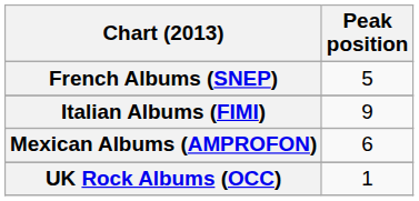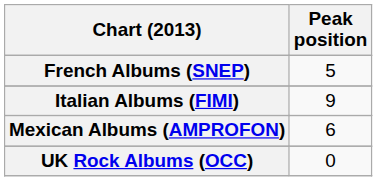 <table class="wikitable sortable plainrowheaders" style="text-align:center;">
 <tr>
 <th>Chart (2013)</th>
 <th>Peak<br>position</th>
 </tr>
 <tr>
 </tr>
 <tr>
 </tr>
 <tr>
 </tr>
 <tr>
 </tr>
 <tr>
 </tr>
 <tr>
 </tr>
 <tr>
 <th scope="row">French Albums (<a href='#'>SNEP</a>)</th>
 <td>5</td>
 </tr>
 <tr>
 </tr>
 <tr>
 </tr>
 <tr>
 </tr>
 <tr>
 <th scope="row">Italian Albums (<a href='#'>FIMI</a>)</th>
 <td>9</td>
 </tr>
 <tr>
 </tr>
 <tr>
 </tr>
 <tr>
 <th scope="row">Mexican Albums (<a href='#'>AMPROFON</a>)</th>
 <td style="text-align:center;">6</td>
 </tr>
 <tr>
 </tr>
 <tr>
 </tr>
 <tr>
 </tr>
 <tr>
 </tr>
 <tr>
 </tr>
 <tr>
 <th scope="row">UK <a href='#'>Rock Albums</a> (<a href='#'>OCC</a>)</th>
-<td>1</td>
+<td>0</td>
 </tr>
 <tr>
 </tr>
 <tr>
 </tr>
 <tr>
 </tr>
 <tr>
 </tr>
 </table>
